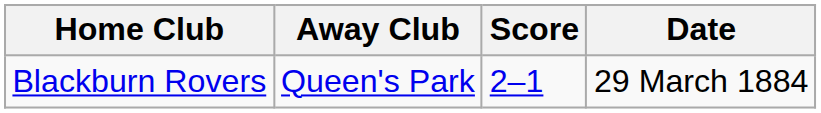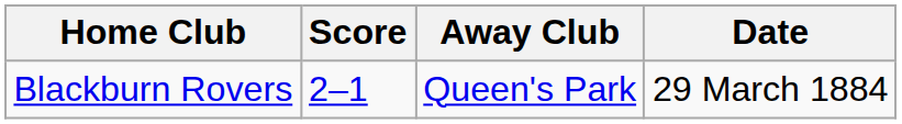 <table class="wikitable">
 <tr>
 <th>Home Club</th>
+<th>Score</th>
 <th>Away Club</th>
-<th>Score</th>
 <th>Date</th>
 </tr>
 <tr>
 <td><a href='#'>Blackburn Rovers</a></td>
+<td><a href='#'>2–1</a></td>
 <td><a href='#'>Queen's Park</a> </td>
-<td><a href='#'>2–1</a></td>
 <td>29 March 1884</td>
 </tr>
 </table>
